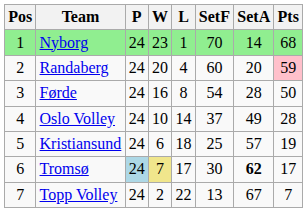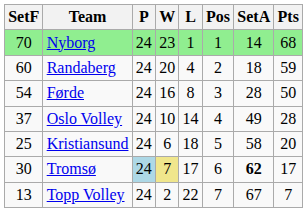 <table class="wikitable sortable" style="text-align: center;">
 <tr>
-<th>Pos</th>
+<th>SetF</th>
 <th>Team</th>
 <th>P</th>
 <th>W</th>
 <th>L</th>
-<th>SetF</th>
+<th>Pos</th>
 <th>SetA</th>
 <th>Pts</th>
 </tr>
 <tr style="background:#90EE90;">
-<td>1</td>
+<td>70</td>
 <td align="left"><a href='#'>Nyborg</a></td>
 <td>24</td>
 <td>23</td>
 <td>1</td>
-<td>70</td>
+<td>1</td>
 <td>14</td>
 <td>68</td>
 </tr>
 <tr>
-<td>2</td>
+<td>60</td>
 <td align="left"><a href='#'>Randaberg</a></td>
 <td>24</td>
 <td>20</td>
 <td>4</td>
-<td>60</td>
-<td>20</td>
-<td style="background: pink;">59</td>
+<td>2</td>
+<td>18</td>
+<td>59</td>
 </tr>
 <tr>
-<td>3</td>
+<td>54</td>
 <td align="left"><a href='#'>Førde</a></td>
 <td>24</td>
 <td>16</td>
 <td>8</td>
-<td>54</td>
+<td>3</td>
 <td>28</td>
 <td>50</td>
 </tr>
 <tr>
-<td>4</td>
+<td>37</td>
 <td align="left"><a href='#'>Oslo Volley</a></td>
 <td>24</td>
 <td>10</td>
 <td>14</td>
-<td>37</td>
+<td>4</td>
 <td>49</td>
 <td>28</td>
 </tr>
 <tr>
-<td>5</td>
+<td>25</td>
 <td align="left"><a href='#'>Kristiansund</a></td>
 <td>24</td>
 <td>6</td>
 <td>18</td>
-<td>25</td>
-<td>57</td>
-<td>19</td>
+<td>5</td>
+<td>58</td>
+<td>20</td>
 </tr>
 <tr>
-<td>6</td>
+<td>30</td>
 <td align="left"><a href='#'>Tromsø</a></td>
 <td style="background: lightblue;">24</td>
 <td style="background: khaki;">7</td>
 <td>17</td>
-<td>30</td>
+<td>6</td>
 <td><strong>62</strong></td>
 <td>17</td>
 </tr>
 <tr>
-<td>7</td>
+<td>13</td>
 <td align="left"><a href='#'>Topp Volley</a></td>
 <td>24</td>
 <td>2</td>
 <td>22</td>
-<td>13</td>
+<td>7</td>
 <td>67</td>
 <td>7</td>
 </tr>
 </table>
